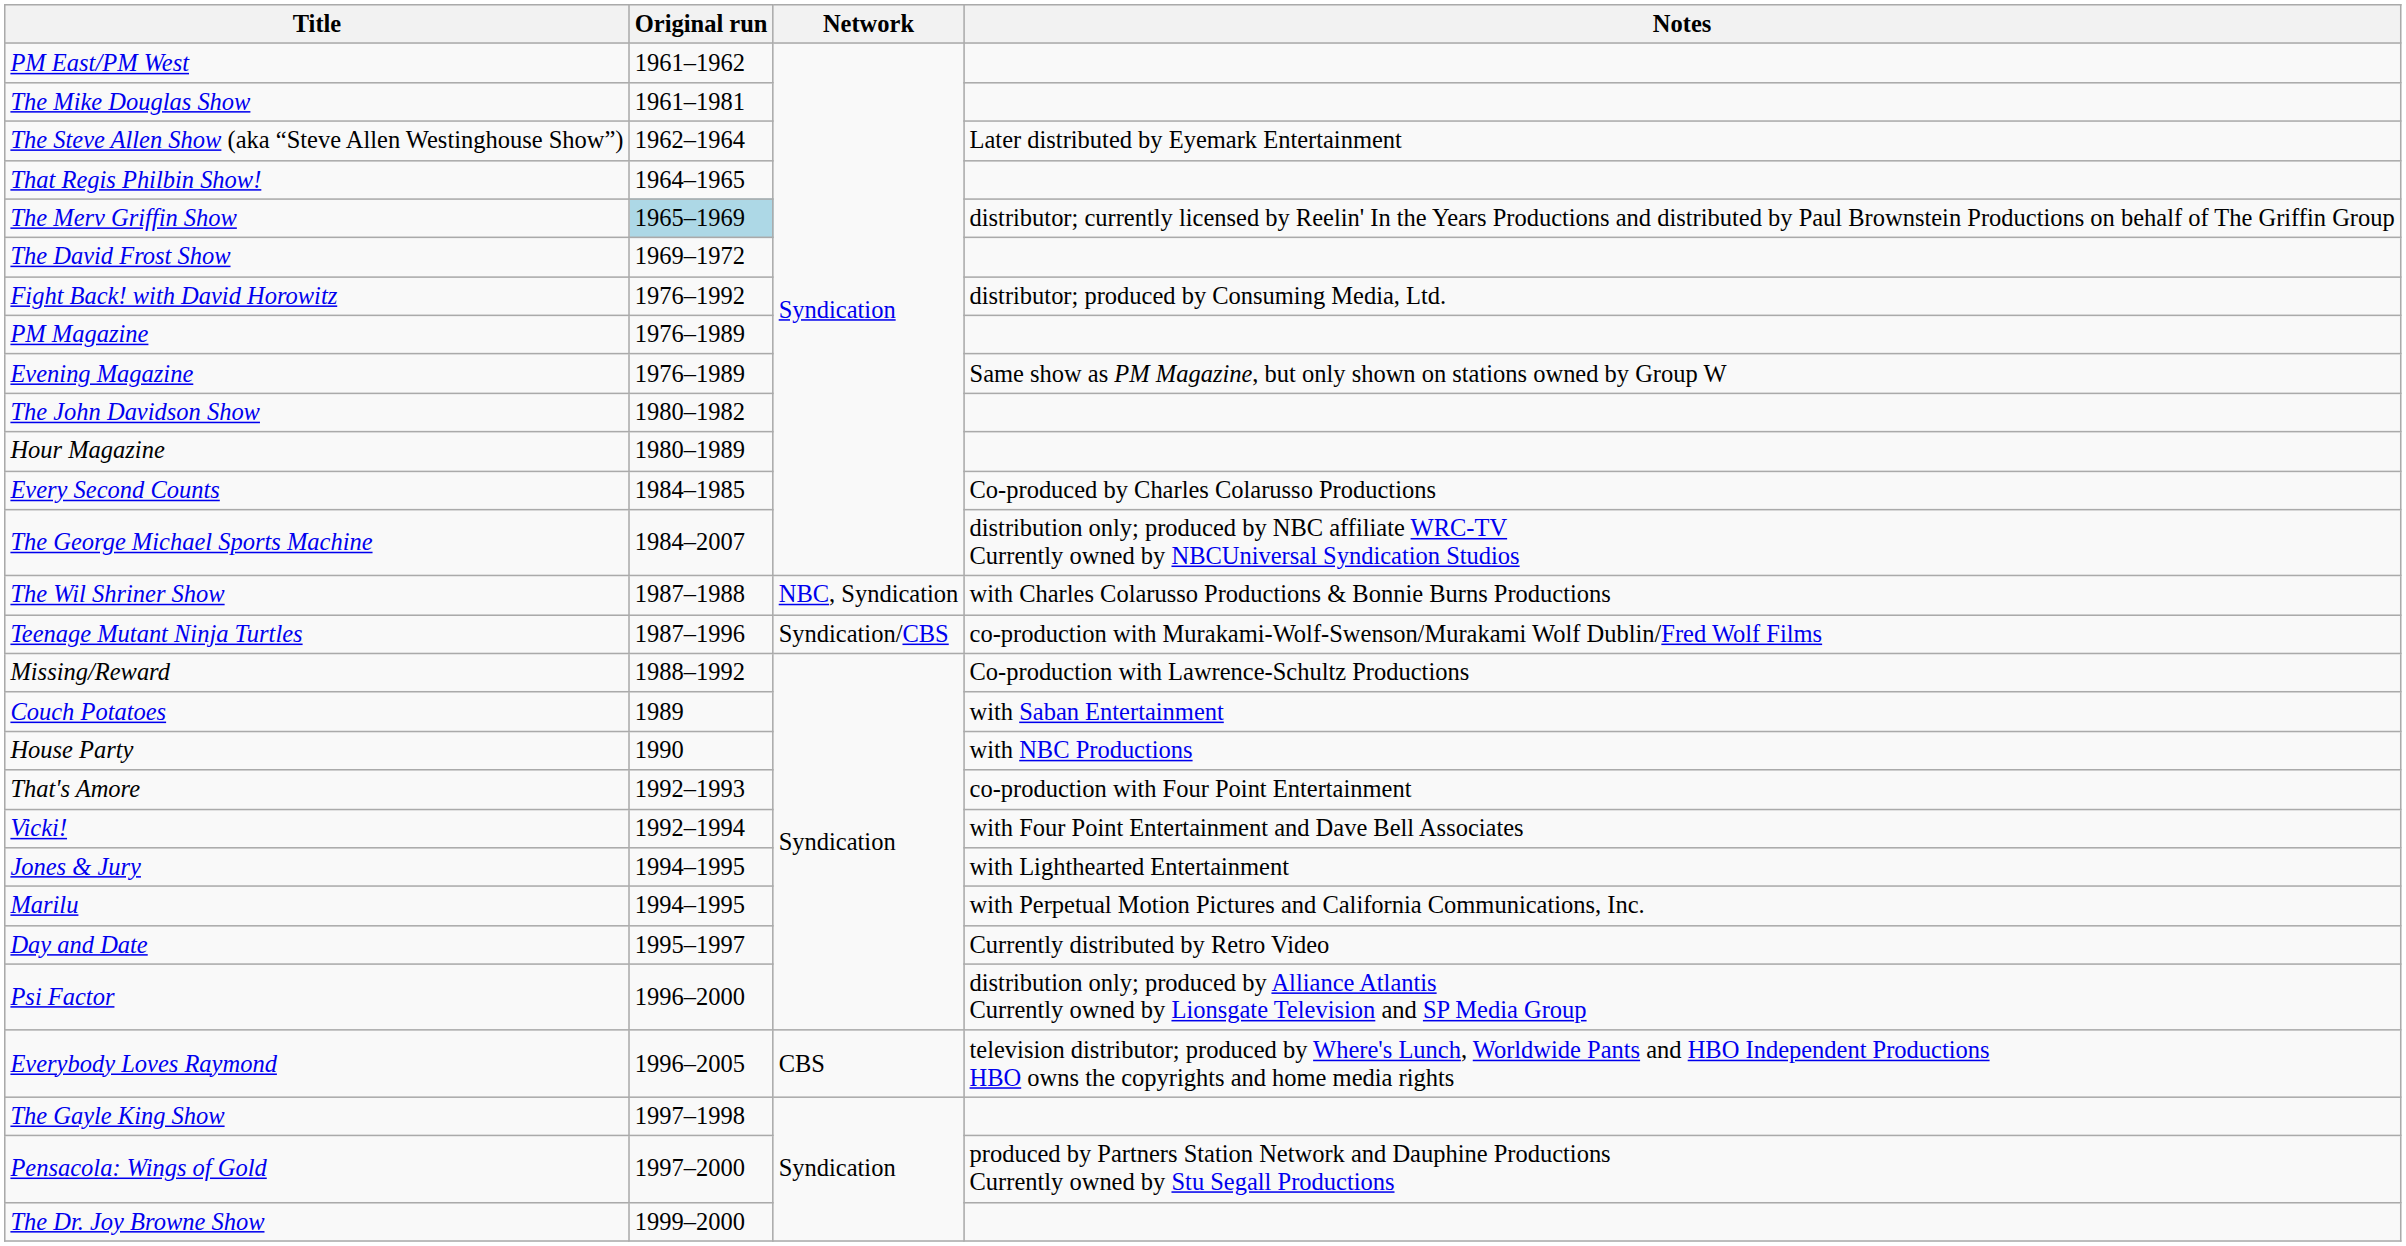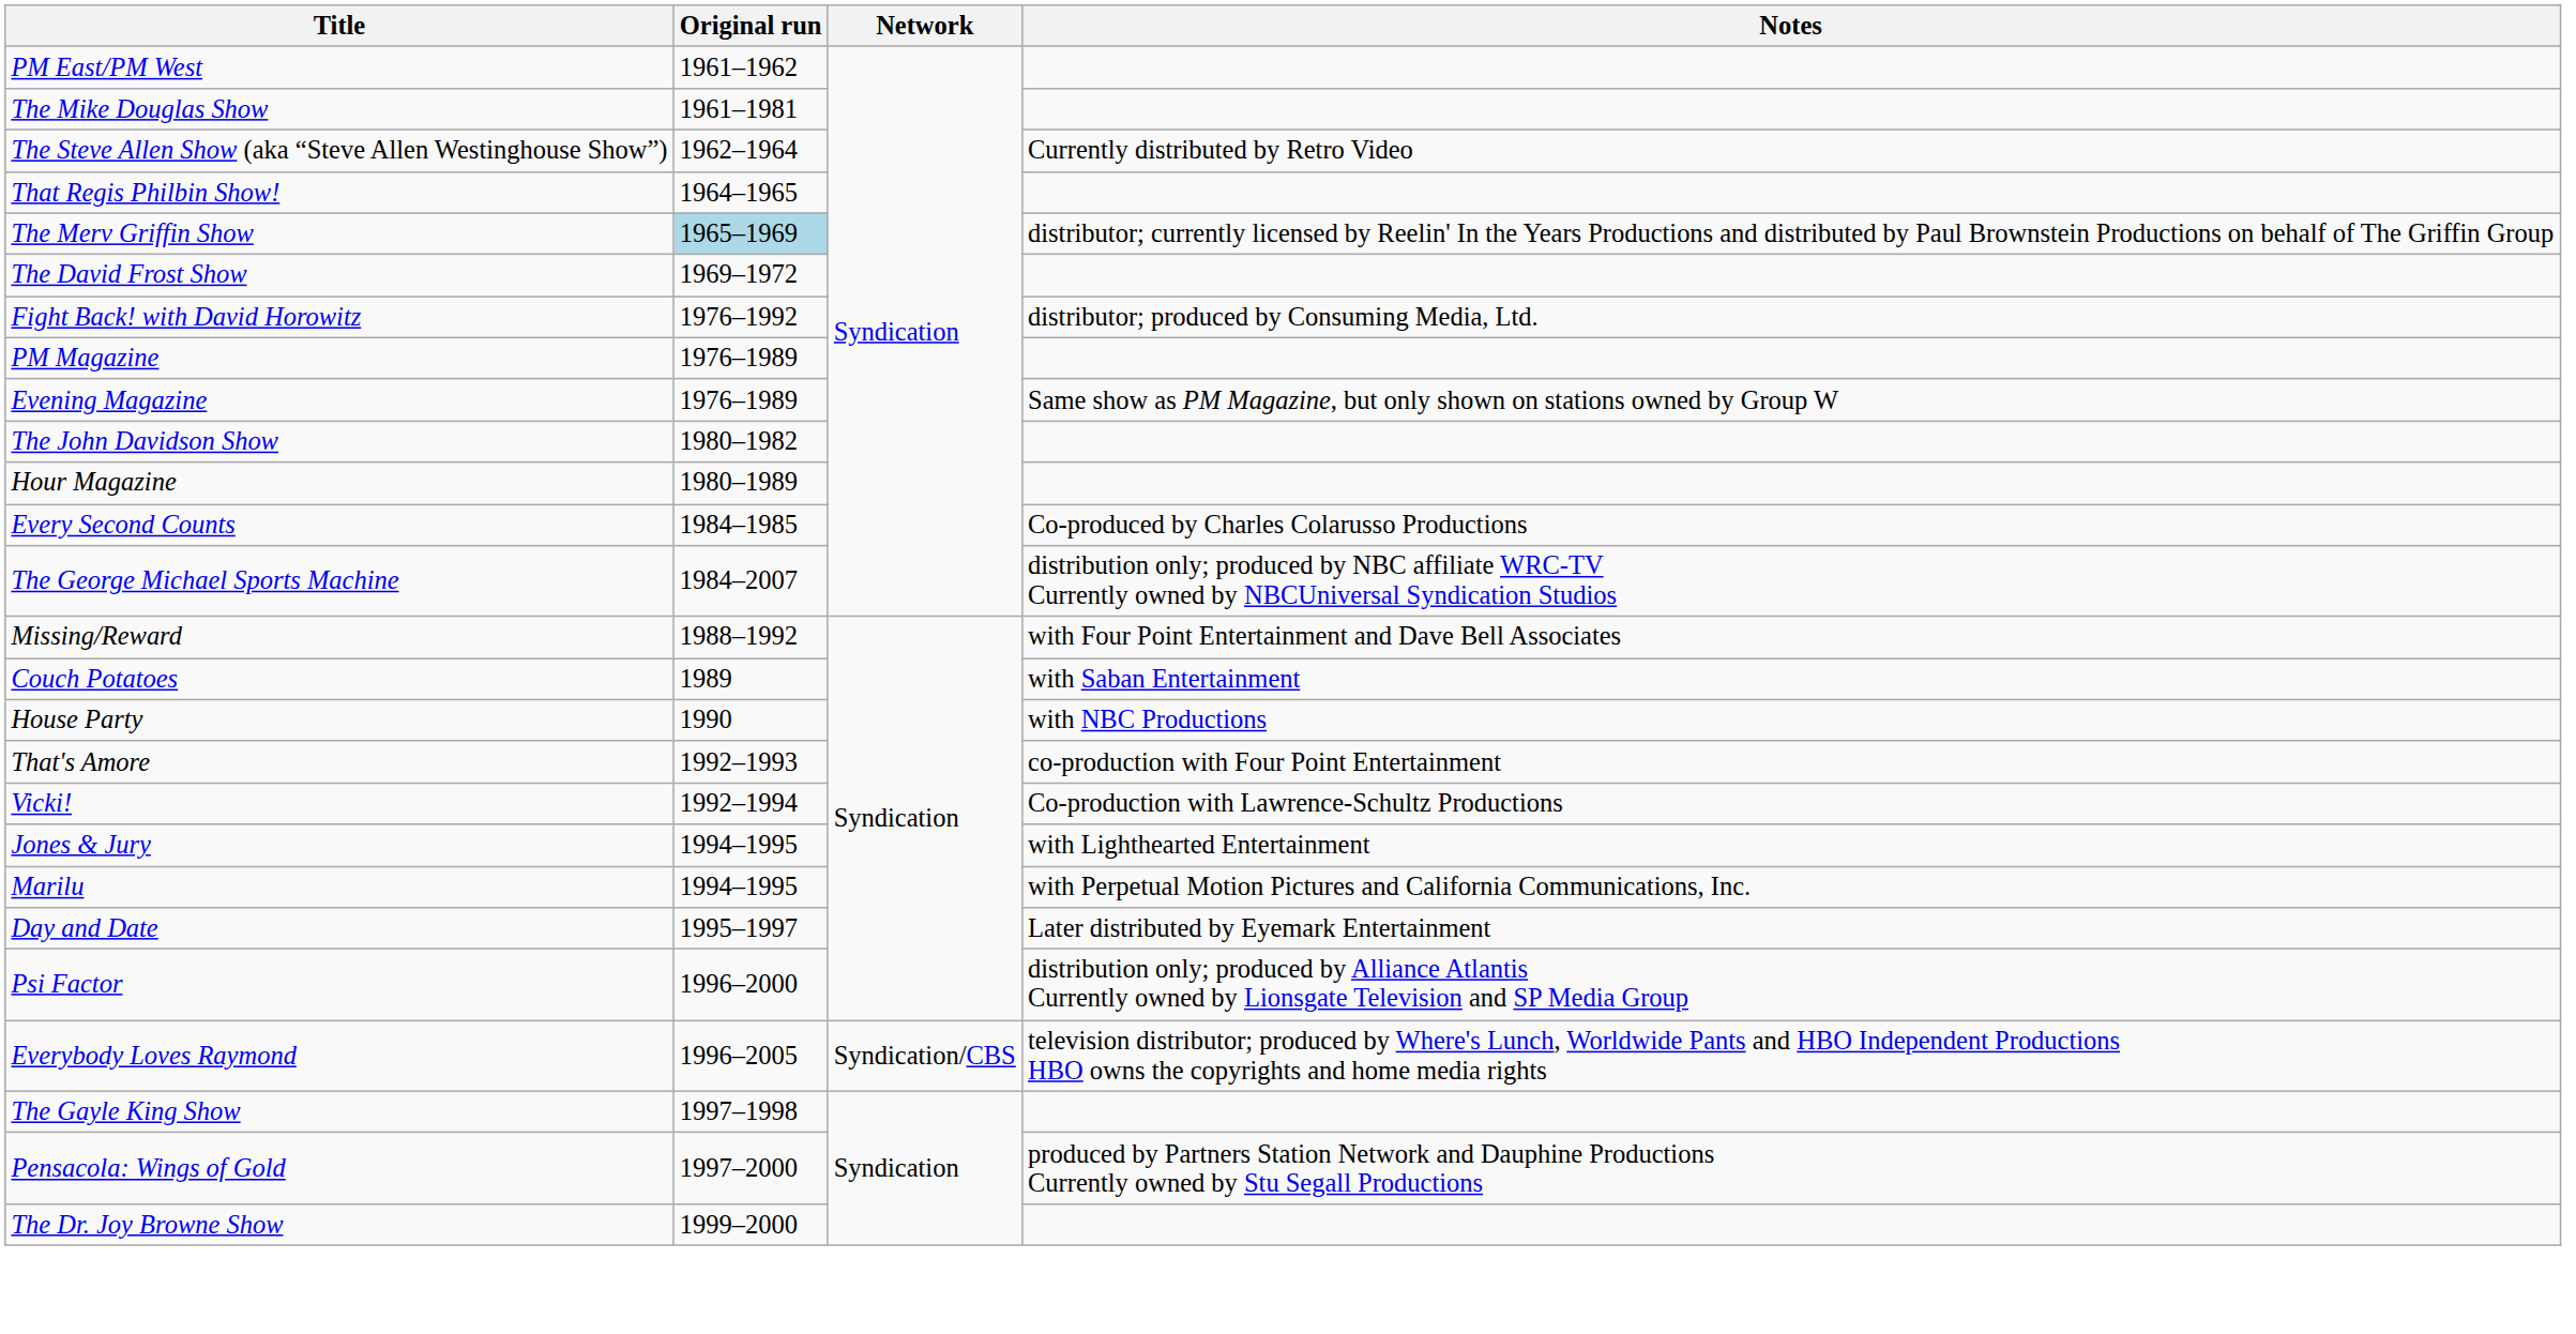 <table class="wikitable sortable">
 <tr>
 <th>Title</th>
 <th>Original run</th>
 <th>Network</th>
 <th>Notes</th>
 </tr>
 <tr>
 <td><em><a href='#'>PM East/PM West</a></em></td>
 <td>1961–1962</td>
 <td rowspan="13"><a href='#'>Syndication</a></td>
 <td></td>
 </tr>
 <tr>
 <td><em><a href='#'>The Mike Douglas Show</a></em></td>
 <td>1961–1981</td>
 <td></td>
 </tr>
 <tr>
 <td><em><a href='#'>The Steve Allen Show</a></em> (aka “Steve Allen Westinghouse Show”)</td>
 <td>1962–1964</td>
-<td>Later distributed by Eyemark Entertainment</td>
+<td> Currently distributed by Retro Video</td>
 </tr>
 <tr>
 <td><em><a href='#'>That Regis Philbin Show!</a></em></td>
 <td>1964–1965</td>
 <td></td>
 </tr>
 <tr>
 <td><em><a href='#'>The Merv Griffin Show</a></em></td>
 <td style="background: lightblue;">1965–1969</td>
 <td>distributor; currently licensed by Reelin' In the Years Productions and distributed by Paul Brownstein Productions on behalf of The Griffin Group</td>
 </tr>
 <tr>
 <td><em><a href='#'>The David Frost Show</a></em></td>
 <td>1969–1972</td>
 <td></td>
 </tr>
 <tr>
 <td><em><a href='#'>Fight Back! with David Horowitz</a></em></td>
 <td>1976–1992</td>
 <td>distributor; produced by Consuming Media, Ltd.</td>
 </tr>
 <tr>
 <td><em><a href='#'>PM Magazine</a></em></td>
 <td>1976–1989</td>
 <td></td>
 </tr>
 <tr>
 <td><em><a href='#'>Evening Magazine</a></em></td>
 <td>1976–1989</td>
 <td>Same show as <em>PM Magazine</em>, but only shown on stations owned by Group W</td>
 </tr>
 <tr>
 <td><em><a href='#'>The John Davidson Show</a></em></td>
 <td>1980–1982</td>
 <td></td>
 </tr>
 <tr>
 <td><em>Hour Magazine</em></td>
 <td>1980–1989</td>
 <td></td>
 </tr>
 <tr>
 <td><em><a href='#'>Every Second Counts</a></em></td>
 <td>1984–1985</td>
 <td>Co-produced by Charles Colarusso Productions</td>
 </tr>
 <tr>
 <td><em><a href='#'>The George Michael Sports Machine</a></em></td>
 <td>1984–2007</td>
 <td>distribution only; produced by NBC affiliate <a href='#'>WRC-TV</a><br>Currently owned by <a href='#'>NBCUniversal Syndication Studios</a></td>
 </tr>
 <tr>
-<td><em><a href='#'>The Wil Shriner Show</a></em></td>
-<td>1987–1988</td>
-<td><a href='#'>NBC</a>, Syndication</td>
-<td>with Charles Colarusso Productions & Bonnie Burns Productions</td>
-</tr>
-<tr>
-<td><em><a href='#'>Teenage Mutant Ninja Turtles</a></em></td>
-<td>1987–1996</td>
-<td>Syndication/<a href='#'>CBS</a></td>
-<td>co-production with Murakami-Wolf-Swenson/Murakami Wolf Dublin/<a href='#'>Fred Wolf Films</a></td>
-</tr>
-<tr>
 <td><em>Missing/Reward</em></td>
 <td>1988–1992</td>
 <td rowspan="9">Syndication</td>
-<td>Co-production with Lawrence-Schultz Productions</td>
+<td>with Four Point Entertainment and Dave Bell Associates</td>
 </tr>
 <tr>
 <td><em><a href='#'>Couch Potatoes</a></em></td>
 <td>1989</td>
 <td>with <a href='#'>Saban Entertainment</a></td>
 </tr>
 <tr>
 <td><em>House Party</em></td>
 <td>1990</td>
 <td>with <a href='#'>NBC Productions</a></td>
 </tr>
 <tr>
 <td><em>That's Amore</em></td>
 <td>1992–1993</td>
 <td>co-production with Four Point Entertainment</td>
 </tr>
 <tr>
 <td><em><a href='#'>Vicki!</a></em></td>
 <td>1992–1994</td>
-<td>with Four Point Entertainment and Dave Bell Associates</td>
+<td>Co-production with Lawrence-Schultz Productions</td>
 </tr>
 <tr>
 <td><em><a href='#'>Jones & Jury</a></em></td>
 <td>1994–1995</td>
 <td>with Lighthearted Entertainment</td>
 </tr>
 <tr>
 <td><em><a href='#'>Marilu</a></em></td>
 <td>1994–1995</td>
 <td>with Perpetual Motion Pictures and California Communications, Inc.</td>
 </tr>
 <tr>
 <td><em><a href='#'>Day and Date</a></em></td>
 <td>1995–1997</td>
-<td> Currently distributed by Retro Video</td>
+<td>Later distributed by Eyemark Entertainment</td>
 </tr>
 <tr>
 <td><em><a href='#'>Psi Factor</a></em></td>
 <td>1996–2000</td>
 <td>distribution only; produced by <a href='#'>Alliance Atlantis</a><br>Currently owned by <a href='#'>Lionsgate Television</a> and <a href='#'>SP Media Group</a></td>
 </tr>
 <tr>
 <td><em><a href='#'>Everybody Loves Raymond</a></em></td>
 <td>1996–2005</td>
-<td>CBS</td>
+<td>Syndication/<a href='#'>CBS</a></td>
 <td>television distributor; produced by <a href='#'>Where's Lunch</a>, <a href='#'>Worldwide Pants</a> and <a href='#'>HBO Independent Productions</a><br><a href='#'>HBO</a> owns the copyrights and home media rights</td>
 </tr>
 <tr>
 <td><em><a href='#'>The Gayle King Show</a></em></td>
 <td>1997–1998</td>
 <td rowspan="3">Syndication</td>
 <td></td>
 </tr>
 <tr>
 <td><em><a href='#'>Pensacola: Wings of Gold</a></em></td>
 <td>1997–2000</td>
 <td>produced by Partners Station Network and Dauphine Productions<br>Currently owned by <a href='#'>Stu Segall Productions</a></td>
 </tr>
 <tr>
 <td><em><a href='#'>The Dr. Joy Browne Show</a></em></td>
 <td>1999–2000</td>
 <td></td>
 </tr>
 </table>
